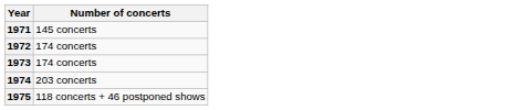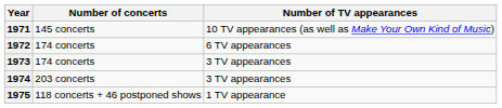 <table class="wikitable plainrowheaders">
 <tr>
 <th scope="col">Year</th>
 <th scope="col">Number of concerts</th>
+<th scope="col">Number of TV appearances</th>
 </tr>
 <tr>
 <th scope="row">1971</th>
 <td>145 concerts</td>
+<td>10 TV appearances (as well as <em><a href='#'>Make Your Own Kind of Music</a></em>)</td>
 </tr>
 <tr>
 <th scope="row">1972</th>
 <td>174 concerts</td>
+<td>6 TV appearances</td>
 </tr>
 <tr>
 <th scope="row">1973</th>
 <td>174 concerts</td>
+<td>3 TV appearances</td>
 </tr>
 <tr>
 <th scope="row">1974</th>
 <td>203 concerts</td>
+<td>3 TV appearances</td>
 </tr>
 <tr>
 <th scope="row">1975</th>
 <td>118 concerts + 46 postponed shows</td>
+<td>1 TV appearance</td>
 </tr>
 </table>
